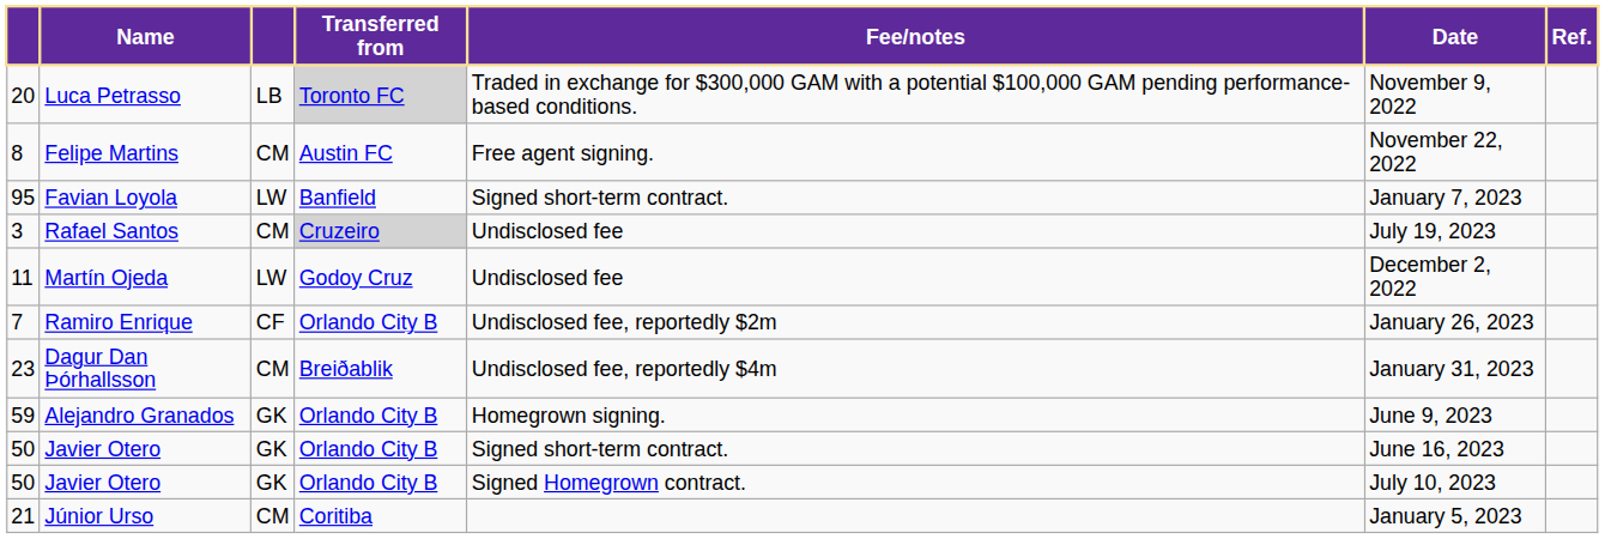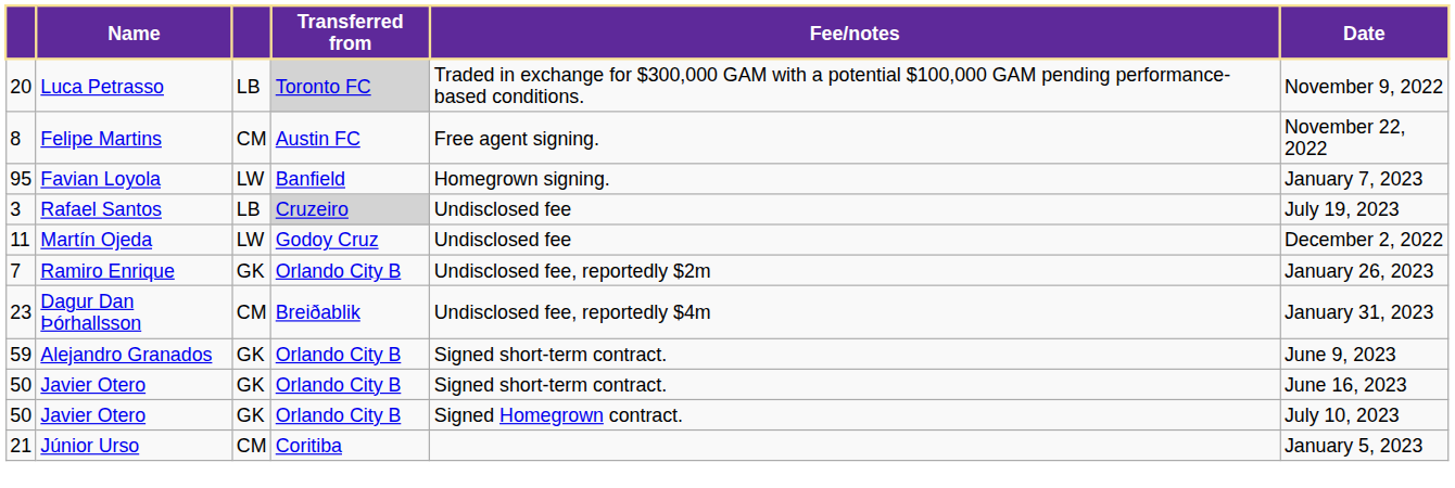 <table class="wikitable" style="width:90%; text-align:center; font-size:95%; text-align:left;">
 <tr>
 <th style="background:#5E299A; color:white; border:2px solid #F8E196;"></th>
 <th style="background:#5E299A; color:white; border:2px solid #F8E196;">Name</th>
 <th style="background:#5E299A; color:white; border:2px solid #F8E196;"></th>
 <th style="background:#5E299A; color:white; border:2px solid #F8E196;">Transferred from</th>
 <th style="background:#5E299A; color:white; border:2px solid #F8E196;">Fee/notes</th>
 <th style="background:#5E299A; color:white; border:2px solid #F8E196;">Date</th>
-<th style="background:#5E299A; color:white; border:2px solid #F8E196;">Ref.</th>
 </tr>
 <tr>
 <td>20</td>
 <td> <a href='#'>Luca Petrasso</a></td>
 <td>LB</td>
 <td style="background: lightgrey;"> <a href='#'>Toronto FC</a></td>
 <td>Traded in exchange for $300,000 GAM with a potential $100,000 GAM pending performance-based conditions.</td>
 <td>November 9, 2022</td>
-<td></td>
 </tr>
 <tr>
 <td>8</td>
 <td> <a href='#'>Felipe Martins</a></td>
 <td>CM</td>
 <td> <a href='#'>Austin FC</a></td>
 <td>Free agent signing.</td>
 <td>November 22, 2022</td>
-<td></td>
 </tr>
 <tr>
 <td>95</td>
 <td> <a href='#'>Favian Loyola</a></td>
 <td>LW</td>
 <td> <a href='#'>Banfield</a></td>
-<td>Signed short-term contract.</td>
+<td>Homegrown signing.</td>
 <td>January 7, 2023</td>
-<td></td>
 </tr>
 <tr>
 <td>3</td>
 <td> <a href='#'>Rafael Santos</a></td>
-<td>CM</td>
+<td>LB</td>
 <td style="background: lightgrey;"> <a href='#'>Cruzeiro</a></td>
 <td>Undisclosed fee</td>
 <td>July 19, 2023</td>
-<td></td>
 </tr>
 <tr>
 <td>11</td>
 <td> <a href='#'>Martín Ojeda</a></td>
 <td>LW</td>
 <td> <a href='#'>Godoy Cruz</a></td>
 <td>Undisclosed fee</td>
 <td>December 2, 2022</td>
-<td></td>
 </tr>
 <tr>
 <td>7</td>
 <td> <a href='#'>Ramiro Enrique</a></td>
-<td>CF</td>
+<td>GK</td>
 <td> <a href='#'>Orlando City B</a></td>
 <td>Undisclosed fee, reportedly $2m</td>
 <td>January 26, 2023</td>
-<td></td>
 </tr>
 <tr>
 <td>23</td>
 <td> <a href='#'>Dagur Dan Þórhallsson</a></td>
 <td>CM</td>
 <td> <a href='#'>Breiðablik</a></td>
 <td>Undisclosed fee, reportedly $4m</td>
 <td>January 31, 2023</td>
-<td></td>
 </tr>
 <tr>
 <td>59</td>
 <td> <a href='#'>Alejandro Granados</a></td>
 <td>GK</td>
 <td> <a href='#'>Orlando City B</a></td>
-<td>Homegrown signing.</td>
+<td>Signed short-term contract.</td>
 <td>June 9, 2023</td>
-<td></td>
 </tr>
 <tr>
 <td>50</td>
 <td> <a href='#'>Javier Otero</a></td>
 <td>GK</td>
 <td> <a href='#'>Orlando City B</a></td>
 <td>Signed short-term contract.</td>
 <td>June 16, 2023</td>
-<td></td>
 </tr>
 <tr>
 <td>50</td>
 <td> <a href='#'>Javier Otero</a></td>
 <td>GK</td>
 <td> <a href='#'>Orlando City B</a></td>
 <td>Signed <a href='#'>Homegrown</a> contract.</td>
 <td>July 10, 2023</td>
-<td></td>
 </tr>
 <tr>
 <td>21</td>
 <td> <a href='#'>Júnior Urso</a></td>
 <td>CM</td>
 <td> <a href='#'>Coritiba</a></td>
 <td></td>
 <td>January 5, 2023</td>
-<td></td>
 </tr>
 </table>
